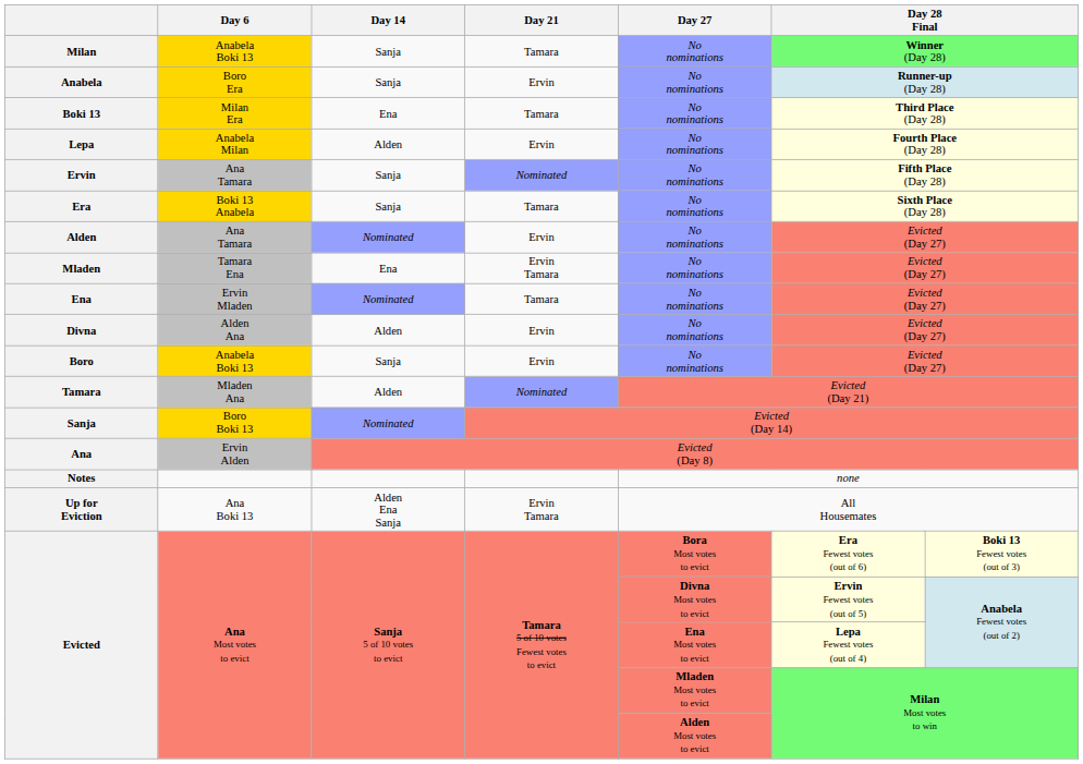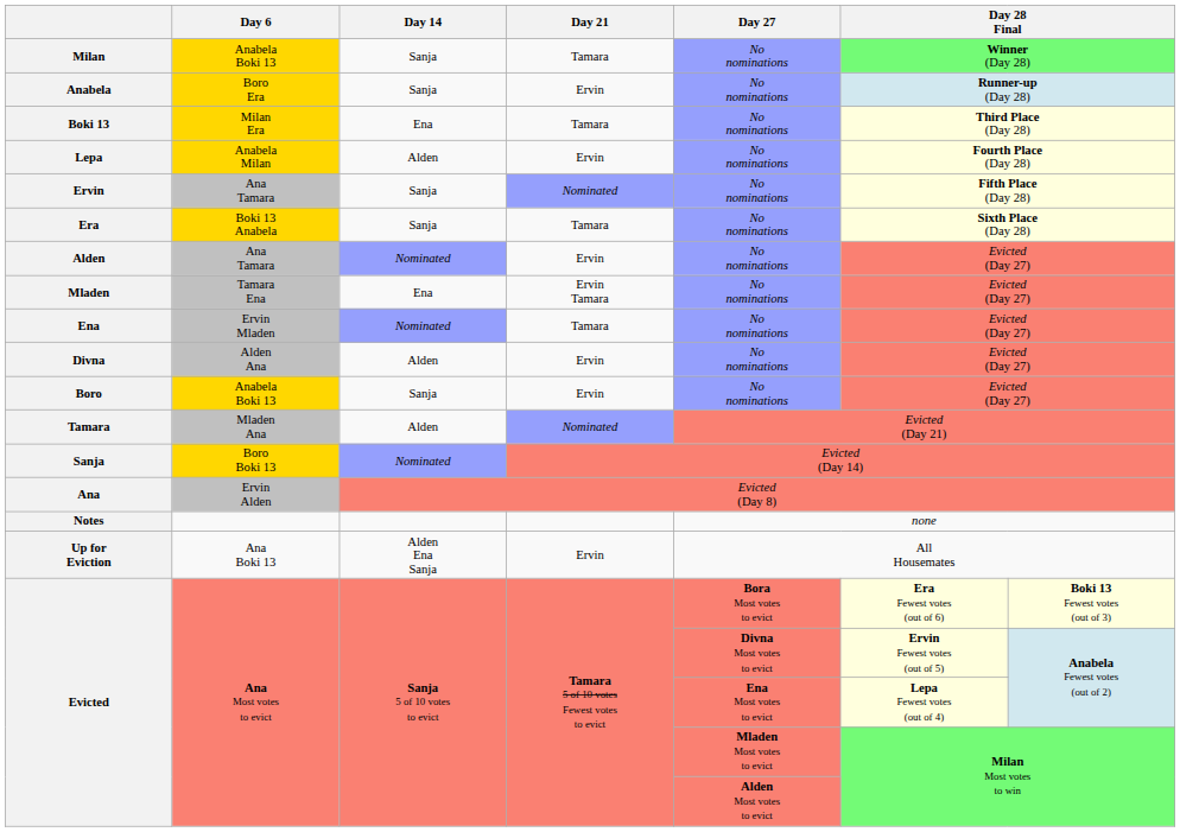 <table class="wikitable" style="text-align:center; width:100%; font-size:85%; line-height:15px">
 <tr>
 <th style="width:10%"></th>
 <th style="width:10%">Day 6</th>
 <th style="width:10%">Day 14</th>
 <th style="width:10%">Day 21</th>
 <th style="width:10%">Day 27</th>
 <th colspan="2" style="width:20%">Day 28<br>Final</th>
 </tr>
 <tr>
 <th>Milan</th>
 <td style="background:gold;">Anabela<br>Boki 13</td>
 <td>Sanja</td>
 <td>Tamara</td>
 <td style="background:#959FFD;"><em>No<br>nominations</em></td>
 <td colspan="2" style="background:#73FB76;"><strong>Winner</strong><br>(Day 28)</td>
 </tr>
 <tr>
 <th>Anabela</th>
 <td style="background:gold;">Boro<br>Era</td>
 <td>Sanja</td>
 <td>Ervin</td>
 <td style="background:#959FFD;"><em>No<br>nominations</em></td>
 <td colspan="2" style="background:#D1E8EF;"><strong>Runner-up</strong><br>(Day 28)</td>
 </tr>
 <tr>
 <th>Boki 13</th>
 <td style="background:gold;">Milan<br>Era</td>
 <td>Ena</td>
 <td>Tamara</td>
 <td style="background:#959FFD;"><em>No<br>nominations</em></td>
 <td colspan="2" style="background:#ffffdd;"><strong>Third Place</strong><br>(Day 28)</td>
 </tr>
 <tr>
 <th>Lepa</th>
 <td style="background:gold;">Anabela<br>Milan</td>
 <td>Alden</td>
 <td>Ervin</td>
 <td style="background:#959FFD;"><em>No<br>nominations</em></td>
 <td colspan="2" style="background:#ffffdd;"><strong>Fourth Place</strong><br>(Day 28)</td>
 </tr>
 <tr>
 <th>Ervin</th>
 <td style="background:silver">Ana<br>Tamara</td>
 <td>Sanja</td>
 <td style="background:#959FFD;"><em>Nominated</em></td>
 <td style="background:#959FFD;"><em>No<br>nominations</em></td>
 <td colspan="2" style="background:#ffffdd;"><strong>Fifth Place</strong><br>(Day 28)</td>
 </tr>
 <tr>
 <th>Era</th>
 <td style="background:gold;">Boki 13<br>Anabela</td>
 <td>Sanja</td>
 <td>Tamara</td>
 <td style="background:#959FFD;"><em>No<br>nominations</em></td>
 <td colspan="2" style="background:#ffffdd;"><strong>Sixth Place</strong><br>(Day 28)</td>
 </tr>
 <tr>
 <th>Alden</th>
 <td style="background:silver">Ana<br>Tamara</td>
 <td style="background:#959FFD;"><em>Nominated</em></td>
 <td>Ervin</td>
 <td style="background:#959FFD;"><em>No<br>nominations</em></td>
 <td colspan="2" style="background:#fa8072;"><em>Evicted</em><br>(Day 27)</td>
 </tr>
 <tr>
 <th>Mladen</th>
 <td style="background:silver">Tamara<br>Ena</td>
 <td>Ena</td>
 <td>Ervin<br>Tamara</td>
 <td style="background:#959FFD;"><em>No<br>nominations</em></td>
 <td colspan="2" style="background:#fa8072;"><em>Evicted</em><br>(Day 27)</td>
 </tr>
 <tr>
 <th>Ena</th>
 <td style="background:silver">Ervin<br>Mladen</td>
 <td style="background:#959FFD;"><em>Nominated</em></td>
 <td>Tamara</td>
 <td style="background:#959FFD;"><em>No<br>nominations</em></td>
 <td colspan="2" style="background:#fa8072;"><em>Evicted</em><br>(Day 27)</td>
 </tr>
 <tr>
 <th>Divna</th>
 <td style="background:silver">Alden<br>Ana</td>
 <td>Alden</td>
 <td>Ervin</td>
 <td style="background:#959FFD;"><em>No<br>nominations</em></td>
 <td colspan="2" style="background:#fa8072;"><em>Evicted</em><br>(Day 27)</td>
 </tr>
 <tr>
 <th>Boro</th>
 <td style="background:gold;">Anabela<br>Boki 13</td>
 <td>Sanja</td>
 <td>Ervin</td>
 <td style="background:#959FFD;"><em>No<br>nominations</em></td>
 <td colspan="2" style="background:#fa8072;"><em>Evicted</em><br>(Day 27)</td>
 </tr>
 <tr>
 <th>Tamara</th>
 <td style="background:silver">Mladen<br>Ana</td>
 <td>Alden</td>
 <td style="background:#959FFD;"><em>Nominated</em></td>
 <td colspan="3" style="background:#fa8072;"><em>Evicted</em><br>(Day 21)</td>
 </tr>
 <tr>
 <th>Sanja</th>
 <td style="background:gold;">Boro<br>Boki 13</td>
 <td style="background:#959FFD;"><em>Nominated</em></td>
 <td colspan="4" style="background:#fa8072;"><em>Evicted</em><br>(Day 14)</td>
 </tr>
 <tr>
 <th>Ana</th>
 <td style="background:silver">Ervin<br>Alden</td>
 <td colspan="5" style="background:#fa8072;"><em>Evicted</em><br>(Day 8)</td>
 </tr>
 <tr>
 <th>Notes</th>
 <td><em></em></td>
 <td><em></em></td>
 <td><em> </em></td>
 <td colspan="3"><em>none</em></td>
 </tr>
 <tr>
 <th>Up for<br>Eviction</th>
 <td>Ana<br>Boki 13</td>
 <td>Alden<br>Ena<br>Sanja</td>
-<td>Ervin<br>Tamara</td>
+<td>Ervin</td>
 <td colspan="3">All<br>Housemates</td>
 </tr>
 <tr>
 <th rowspan="6">Evicted</th>
 <td rowspan="6" style="background:#FA8072"><strong>Ana</strong><br><small>Most votes<br>to evict</small></td>
 <td rowspan="6" style="background:#FA8072"><strong>Sanja</strong><br><small>5 of 10 votes<br>to evict</small></td>
 <td rowspan="6" style="background:#FA8072"><strong>Tamara</strong><br><small><s>5 of 10 votes</s><br>Fewest votes<br>to evict</small></td>
 <td style="background:#FA8072"><strong>Bora</strong><br><small>Most votes<br>to evict</small></td>
 <td style="background:#ffffdd"><strong>Era</strong><br><small>Fewest votes<br>(out of 6)</small></td>
 <td rowspan="2" style="background:#ffffdd"><strong>Boki 13</strong><br><small>Fewest votes<br>(out of 3)</small></td>
 </tr>
 <tr>
 <td rowspan="2" style="background:#FA8072"><strong>Divna</strong><br><small>Most votes<br>to evict</small></td>
 <td rowspan="2" style="background:#ffffdd"><strong>Ervin</strong><br><small>Fewest votes<br>(out of 5)</small></td>
 </tr>
 <tr>
 <td rowspan="2" style="background:#D1E8EF"><strong>Anabela</strong><br><small>Fewest votes<br>(out of 2)</small></td>
 </tr>
 <tr>
 <td style="background:#FA8072"><strong>Ena</strong><br><small>Most votes<br>to evict</small></td>
 <td style="background:#ffffdd"><strong>Lepa</strong><br> <small>Fewest votes<br>(out of 4)</small></td>
 </tr>
 <tr>
 <td style="background:#FA8072"><strong>Mladen</strong><br><small>Most votes<br>to evict</small></td>
 <td colspan="2" rowspan="2" style="background:#73FB76"><strong>Milan</strong><br><small>Most votes<br>to win</small></td>
 </tr>
 <tr>
 <td style="background:#FA8072"><strong>Alden</strong><br><small>Most votes<br>to evict</small></td>
 </tr>
 </table>
